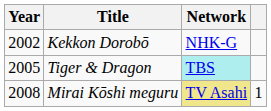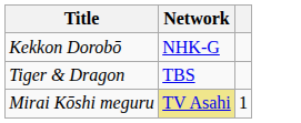 <table class="wikitable">
 <tr>
-<th>Year</th>
 <th>Title</th>
 <th>Network</th>
 <th></th>
 </tr>
 <tr>
-<td>2002</td>
 <td><em>Kekkon Dorobō</em></td>
 <td><a href='#'>NHK-G</a></td>
 <td></td>
 </tr>
 <tr>
-<td>2005</td>
 <td><em>Tiger & Dragon</em></td>
-<td style="background: paleturquoise;"><a href='#'>TBS</a></td>
+<td><a href='#'>TBS</a></td>
 <td></td>
 </tr>
 <tr>
-<td>2008</td>
 <td><em>Mirai Kōshi meguru</em></td>
 <td style="background: khaki;"><a href='#'>TV Asahi</a></td>
 <td>1</td>
 </tr>
 </table>
